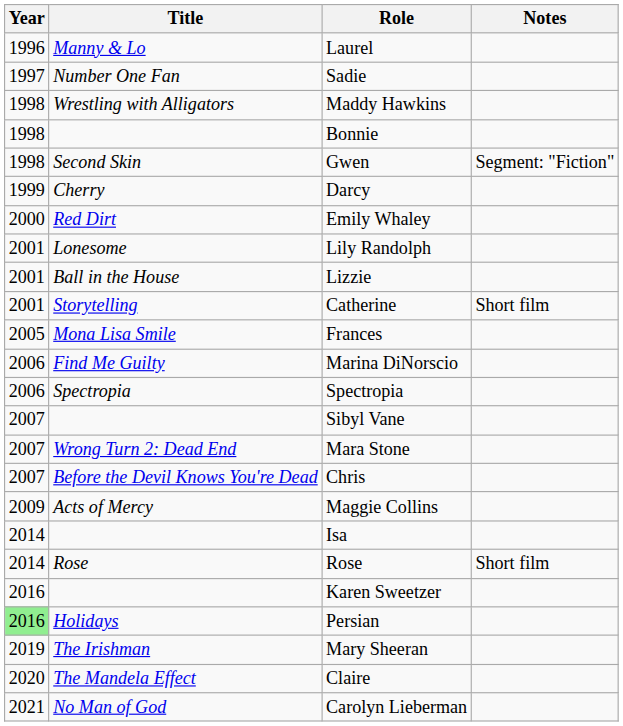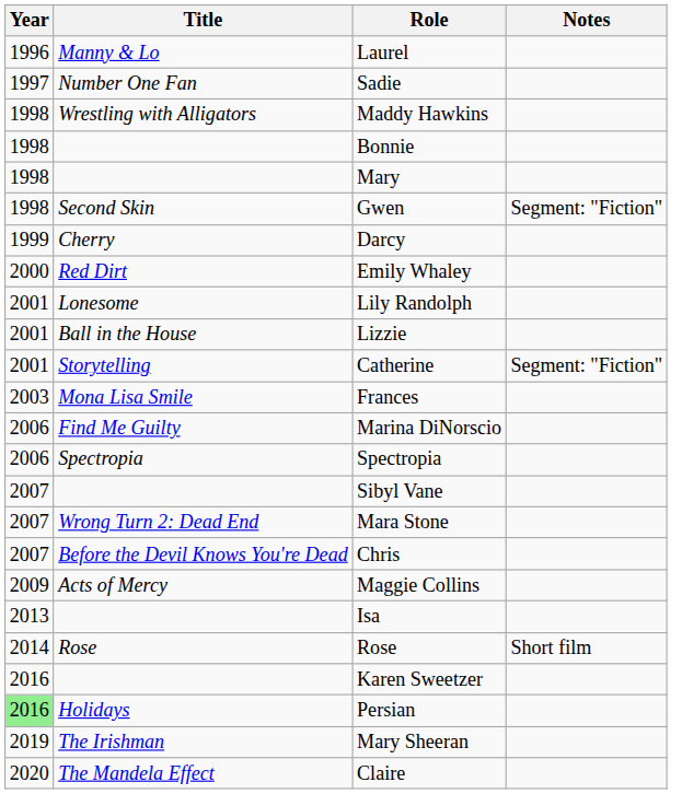 <table class="wikitable sortable">
 <tr>
 <th>Year</th>
 <th>Title</th>
 <th>Role</th>
 <th class="unsortable">Notes</th>
 </tr>
 <tr>
 <td>1996</td>
 <td><em><a href='#'>Manny & Lo</a></em></td>
 <td>Laurel</td>
 <td></td>
 </tr>
 <tr>
 <td>1997</td>
 <td><em>Number One Fan</em></td>
 <td>Sadie</td>
 <td></td>
 </tr>
 <tr>
 <td>1998</td>
 <td><em>Wrestling with Alligators</em></td>
 <td>Maddy Hawkins</td>
 <td></td>
 </tr>
 <tr>
 <td>1998</td>
 <td><em></em></td>
 <td>Bonnie</td>
+<td></td>
+</tr>
+<tr>
+<td>1998</td>
+<td><em></em></td>
+<td>Mary</td>
 <td></td>
 </tr>
 <tr>
 <td>1998</td>
 <td><em>Second Skin</em></td>
 <td>Gwen</td>
 <td>Segment: "Fiction"</td>
 </tr>
 <tr>
 <td>1999</td>
 <td><em>Cherry</em></td>
 <td>Darcy</td>
 <td></td>
 </tr>
 <tr>
 <td>2000</td>
 <td><em><a href='#'>Red Dirt</a></em></td>
 <td>Emily Whaley</td>
 <td></td>
 </tr>
 <tr>
 <td>2001</td>
 <td><em>Lonesome</em></td>
 <td>Lily Randolph</td>
 <td></td>
 </tr>
 <tr>
 <td>2001</td>
 <td><em>Ball in the House</em></td>
 <td>Lizzie</td>
 <td></td>
 </tr>
 <tr>
 <td>2001</td>
 <td><em><a href='#'>Storytelling</a></em></td>
 <td>Catherine</td>
-<td>Short film</td>
+<td>Segment: "Fiction"</td>
 </tr>
 <tr>
-<td>2005</td>
+<td>2003</td>
 <td><em><a href='#'>Mona Lisa Smile</a></em></td>
 <td>Frances</td>
 <td></td>
 </tr>
 <tr>
 <td>2006</td>
 <td><em><a href='#'>Find Me Guilty</a></em></td>
 <td>Marina DiNorscio</td>
 <td></td>
 </tr>
 <tr>
 <td>2006</td>
 <td><em>Spectropia</em></td>
 <td>Spectropia</td>
 <td></td>
 </tr>
 <tr>
 <td>2007</td>
 <td><em></em></td>
 <td>Sibyl Vane</td>
 <td></td>
 </tr>
 <tr>
 <td>2007</td>
 <td><em><a href='#'>Wrong Turn 2: Dead End</a></em></td>
 <td>Mara Stone</td>
 <td></td>
 </tr>
 <tr>
 <td>2007</td>
 <td><em><a href='#'>Before the Devil Knows You're Dead</a></em></td>
 <td>Chris</td>
 <td></td>
 </tr>
 <tr>
 <td>2009</td>
 <td><em>Acts of Mercy</em></td>
 <td>Maggie Collins</td>
 <td></td>
 </tr>
 <tr>
-<td>2014</td>
+<td>2013</td>
 <td><em></em></td>
 <td>Isa</td>
 <td></td>
 </tr>
 <tr>
 <td>2014</td>
 <td><em>Rose</em></td>
 <td>Rose</td>
 <td>Short film</td>
 </tr>
 <tr>
 <td>2016</td>
 <td><em></em></td>
 <td>Karen Sweetzer</td>
 <td></td>
 </tr>
 <tr>
 <td style="background: lightgreen;">2016</td>
 <td><em><a href='#'>Holidays</a></em></td>
 <td>Persian</td>
 <td></td>
 </tr>
 <tr>
 <td>2019</td>
 <td><em><a href='#'>The Irishman</a></em></td>
 <td>Mary Sheeran</td>
 <td></td>
 </tr>
 <tr>
 <td>2020</td>
 <td><em><a href='#'>The Mandela Effect</a></em></td>
 <td>Claire</td>
 <td></td>
 </tr>
-<tr>
-<td>2021</td>
-<td><em><a href='#'>No Man of God</a></em></td>
-<td>Carolyn Lieberman</td>
-<td></td>
-</tr>
 </table>
